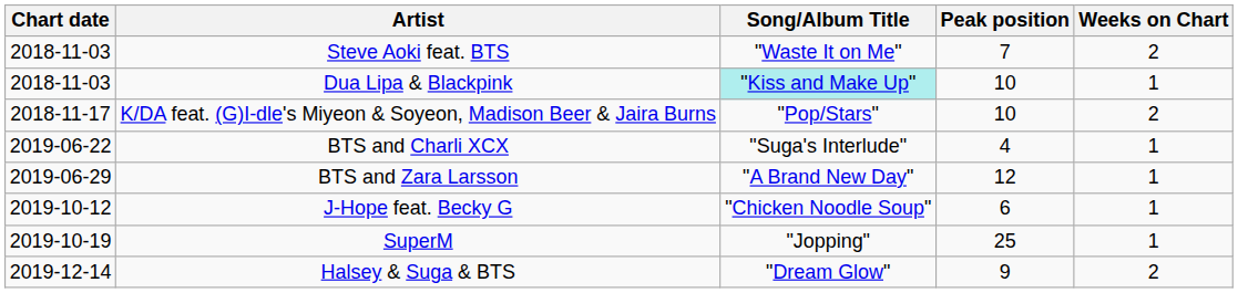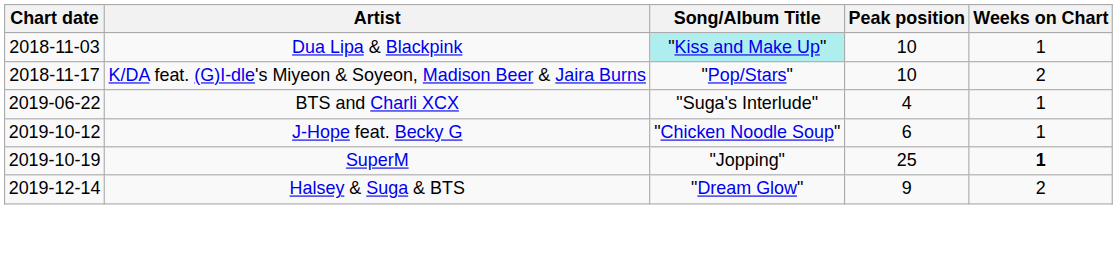 <table class="wikitable sortable" style="text-align:center">
 <tr>
 <th>Chart date</th>
 <th>Artist</th>
 <th>Song/Album Title</th>
 <th>Peak position</th>
 <th>Weeks on Chart</th>
-</tr>
-<tr>
-<td>2018-11-03</td>
-<td><a href='#'>Steve Aoki</a> feat. <a href='#'>BTS</a></td>
-<td>"<a href='#'>Waste It on Me</a>"</td>
-<td>7</td>
-<td>2</td>
 </tr>
 <tr>
 <td>2018-11-03</td>
 <td><a href='#'>Dua Lipa</a> & <a href='#'>Blackpink</a></td>
 <td style="background: paleturquoise;">"<a href='#'>Kiss and Make Up</a>"</td>
 <td>10</td>
 <td>1</td>
 </tr>
 <tr>
 <td>2018-11-17</td>
 <td><a href='#'>K/DA</a> feat. <a href='#'>(G)I-dle</a>'s Miyeon & Soyeon, <a href='#'>Madison Beer</a> & <a href='#'>Jaira Burns</a></td>
 <td>"<a href='#'>Pop/Stars</a>"</td>
 <td>10</td>
 <td>2</td>
 </tr>
 <tr>
 <td>2019-06-22</td>
 <td>BTS and <a href='#'>Charli XCX</a></td>
 <td>"Suga's Interlude"</td>
 <td>4</td>
 <td>1</td>
 </tr>
 <tr>
-<td>2019-06-29</td>
-<td>BTS and <a href='#'>Zara Larsson</a></td>
-<td>"<a href='#'>A Brand New Day</a>"</td>
-<td>12</td>
-<td>1</td>
-</tr>
-<tr>
 <td>2019-10-12</td>
 <td><a href='#'>J-Hope</a> feat. <a href='#'>Becky G</a></td>
 <td>"<a href='#'>Chicken Noodle Soup</a>"</td>
 <td>6</td>
 <td>1</td>
 </tr>
 <tr>
 <td>2019-10-19</td>
 <td><a href='#'>SuperM</a></td>
 <td>"Jopping"</td>
 <td>25</td>
-<td>1</td>
+<td><strong>1</strong></td>
 </tr>
 <tr>
 <td>2019-12-14</td>
 <td><a href='#'>Halsey</a> & <a href='#'>Suga</a>  & BTS</td>
 <td>"<a href='#'>Dream Glow</a>"</td>
 <td>9</td>
 <td>2</td>
 </tr>
 </table>
